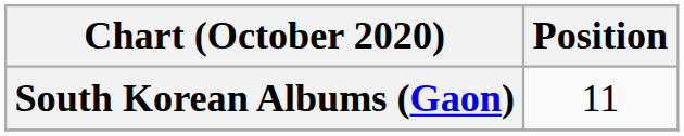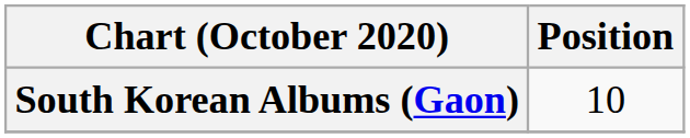 <table class="wikitable plainrowheaders" style="text-align:center;">
 <tr>
 <th scope="col">Chart (October 2020)</th>
 <th scope="col">Position</th>
 </tr>
 <tr>
 <th scope="row">South Korean Albums (<a href='#'>Gaon</a>)</th>
-<td>11</td>
+<td>10</td>
 </tr>
 <tr>
 </tr>
 </table>
